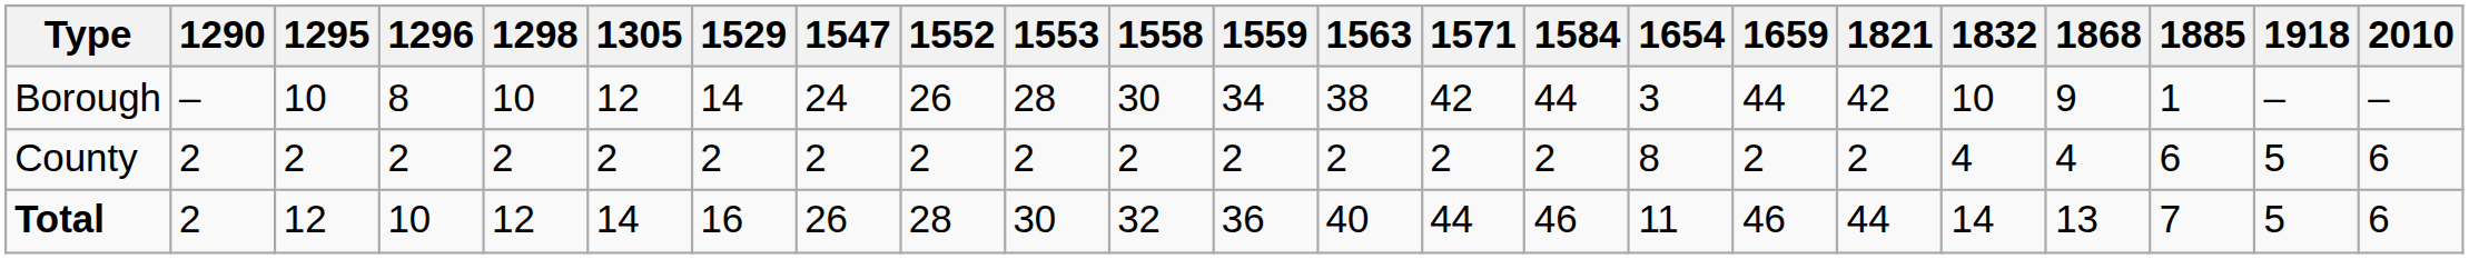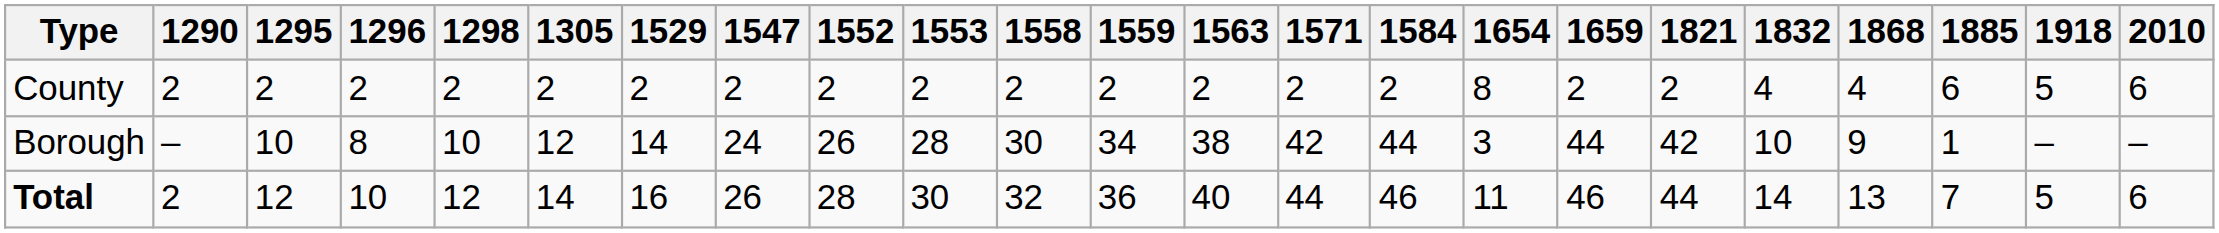 <table class="wikitable">
 <tr>
 <th>Type</th>
 <th>1290</th>
 <th>1295</th>
 <th>1296</th>
 <th>1298</th>
 <th>1305</th>
 <th>1529</th>
 <th>1547</th>
 <th>1552</th>
 <th>1553</th>
 <th>1558</th>
 <th>1559</th>
 <th>1563</th>
 <th>1571</th>
 <th>1584</th>
 <th>1654</th>
 <th>1659</th>
 <th>1821</th>
 <th>1832</th>
 <th>1868</th>
 <th>1885</th>
 <th>1918</th>
 <th>2010</th>
 </tr>
 <tr>
+<td>County</td>
+<td>2</td>
+<td>2</td>
+<td>2</td>
+<td>2</td>
+<td>2</td>
+<td>2</td>
+<td>2</td>
+<td>2</td>
+<td>2</td>
+<td>2</td>
+<td>2</td>
+<td>2</td>
+<td>2</td>
+<td>2</td>
+<td>8</td>
+<td>2</td>
+<td>2</td>
+<td>4</td>
+<td>4</td>
+<td>6</td>
+<td>5</td>
+<td>6</td>
+</tr>
+<tr>
 <td>Borough</td>
 <td>–</td>
 <td>10</td>
 <td>8</td>
 <td>10</td>
 <td>12</td>
 <td>14</td>
 <td>24</td>
 <td>26</td>
 <td>28</td>
 <td>30</td>
 <td>34</td>
 <td>38</td>
 <td>42</td>
 <td>44</td>
 <td>3</td>
 <td>44</td>
 <td>42</td>
 <td>10</td>
 <td>9</td>
 <td>1</td>
 <td>–</td>
 <td>–</td>
-</tr>
-<tr>
-<td>County</td>
-<td>2</td>
-<td>2</td>
-<td>2</td>
-<td>2</td>
-<td>2</td>
-<td>2</td>
-<td>2</td>
-<td>2</td>
-<td>2</td>
-<td>2</td>
-<td>2</td>
-<td>2</td>
-<td>2</td>
-<td>2</td>
-<td>8</td>
-<td>2</td>
-<td>2</td>
-<td>4</td>
-<td>4</td>
-<td>6</td>
-<td>5</td>
-<td>6</td>
 </tr>
 <tr>
 <td><strong>Total</strong></td>
 <td>2</td>
 <td>12</td>
 <td>10</td>
 <td>12</td>
 <td>14</td>
 <td>16</td>
 <td>26</td>
 <td>28</td>
 <td>30</td>
 <td>32</td>
 <td>36</td>
 <td>40</td>
 <td>44</td>
 <td>46</td>
 <td>11</td>
 <td>46</td>
 <td>44</td>
 <td>14</td>
 <td>13</td>
 <td>7</td>
 <td>5</td>
 <td>6</td>
 </tr>
 </table>
